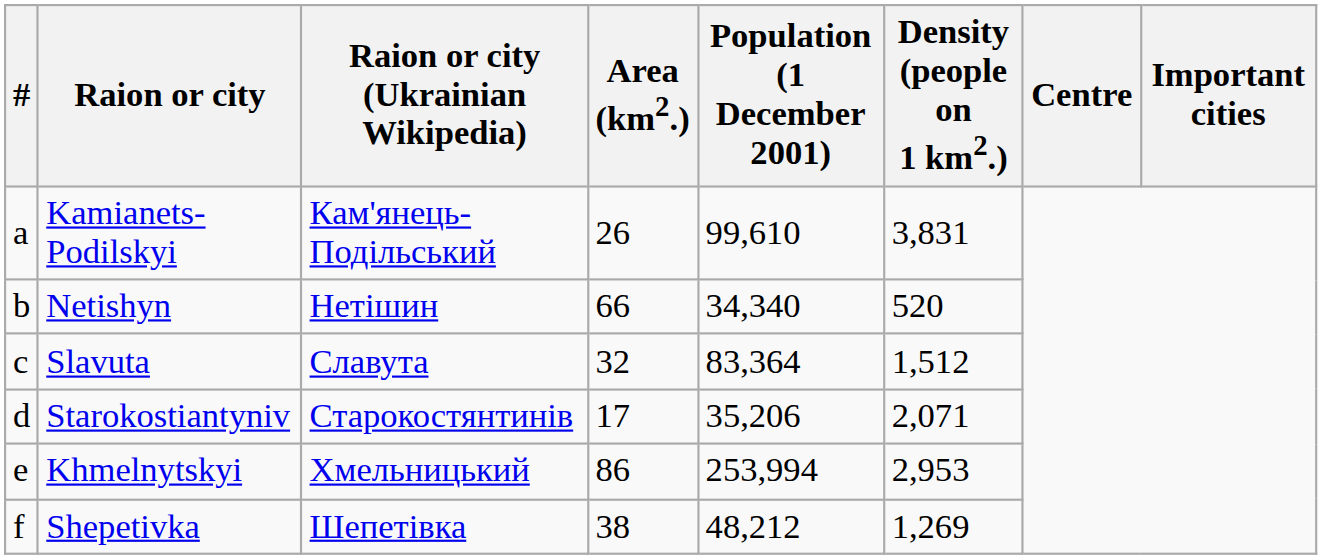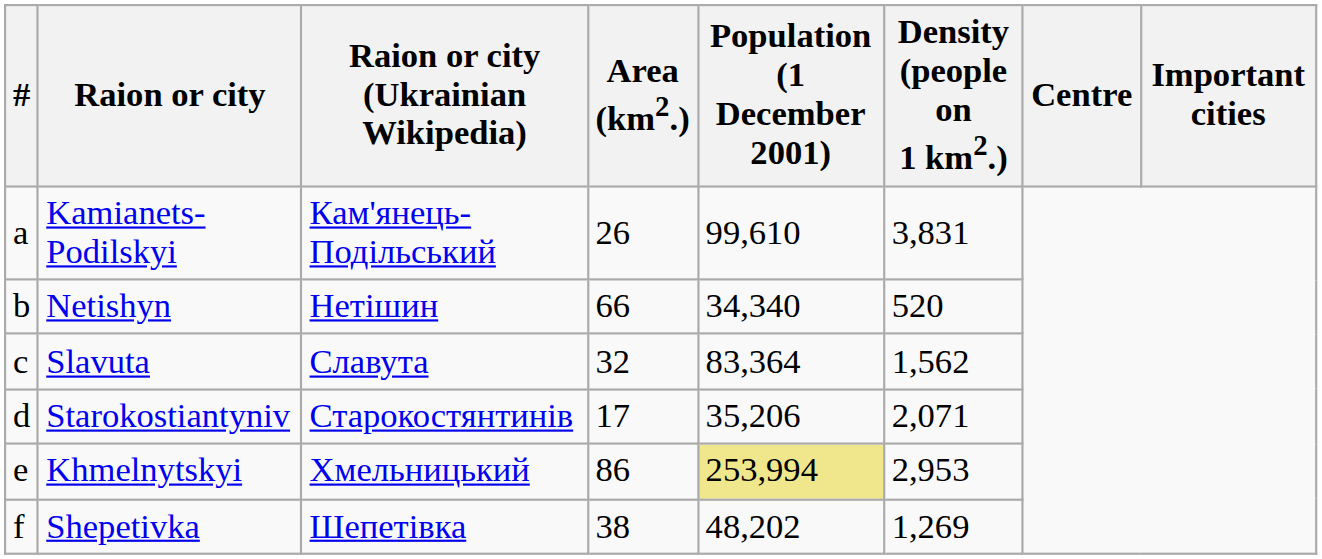 <table class="wikitable">
 <tr>
 <th>#</th>
 <th>Raion or city</th>
 <th>Raion or city<br>(Ukrainian Wikipedia)</th>
 <th>Area<br>(km<sup>2</sup>.)</th>
 <th>Population<br>(1 December 2001)</th>
 <th>Density<br>(people on 1 km<sup>2</sup>.)</th>
 <th>Centre</th>
 <th>Important cities</th>
 </tr>
 <tr>
 <td>a</td>
 <td><a href='#'>Kamianets-Podilskyi</a></td>
 <td><a href='#'>Кам'янець-Подільський</a></td>
 <td>26</td>
 <td>99,610</td>
 <td>3,831</td>
 </tr>
 <tr>
 <td>b</td>
 <td><a href='#'>Netishyn</a></td>
 <td><a href='#'>Нетішин</a></td>
 <td>66</td>
 <td>34,340</td>
 <td>520</td>
 </tr>
 <tr>
 <td>c</td>
 <td><a href='#'>Slavuta</a></td>
 <td><a href='#'>Славута</a></td>
 <td>32</td>
 <td>83,364</td>
-<td>1,512</td>
+<td>1,562</td>
 </tr>
 <tr>
 <td>d</td>
 <td><a href='#'>Starokostiantyniv</a></td>
 <td><a href='#'>Старокостянтинів</a></td>
 <td>17</td>
 <td>35,206</td>
 <td>2,071</td>
 </tr>
 <tr>
 <td>e</td>
 <td><a href='#'>Khmelnytskyi</a></td>
 <td><a href='#'>Хмельницький</a></td>
 <td>86</td>
-<td>253,994</td>
+<td style="background: khaki;">253,994</td>
 <td>2,953</td>
 </tr>
 <tr>
 <td>f</td>
 <td><a href='#'>Shepetivka</a></td>
 <td><a href='#'>Шепетівка</a></td>
 <td>38</td>
-<td>48,212</td>
+<td>48,202</td>
 <td>1,269</td>
 </tr>
 </table>
